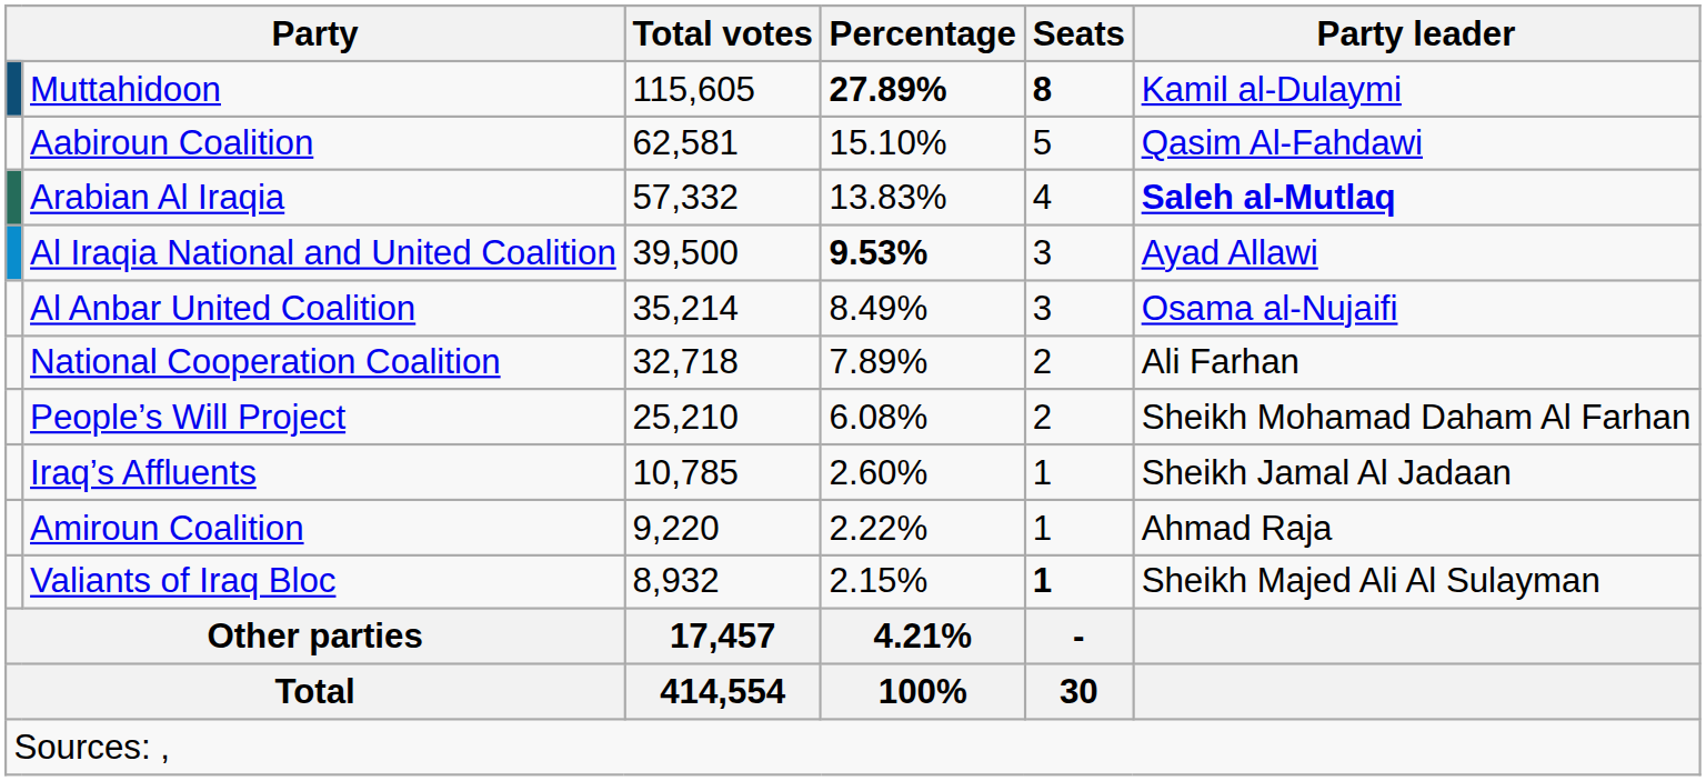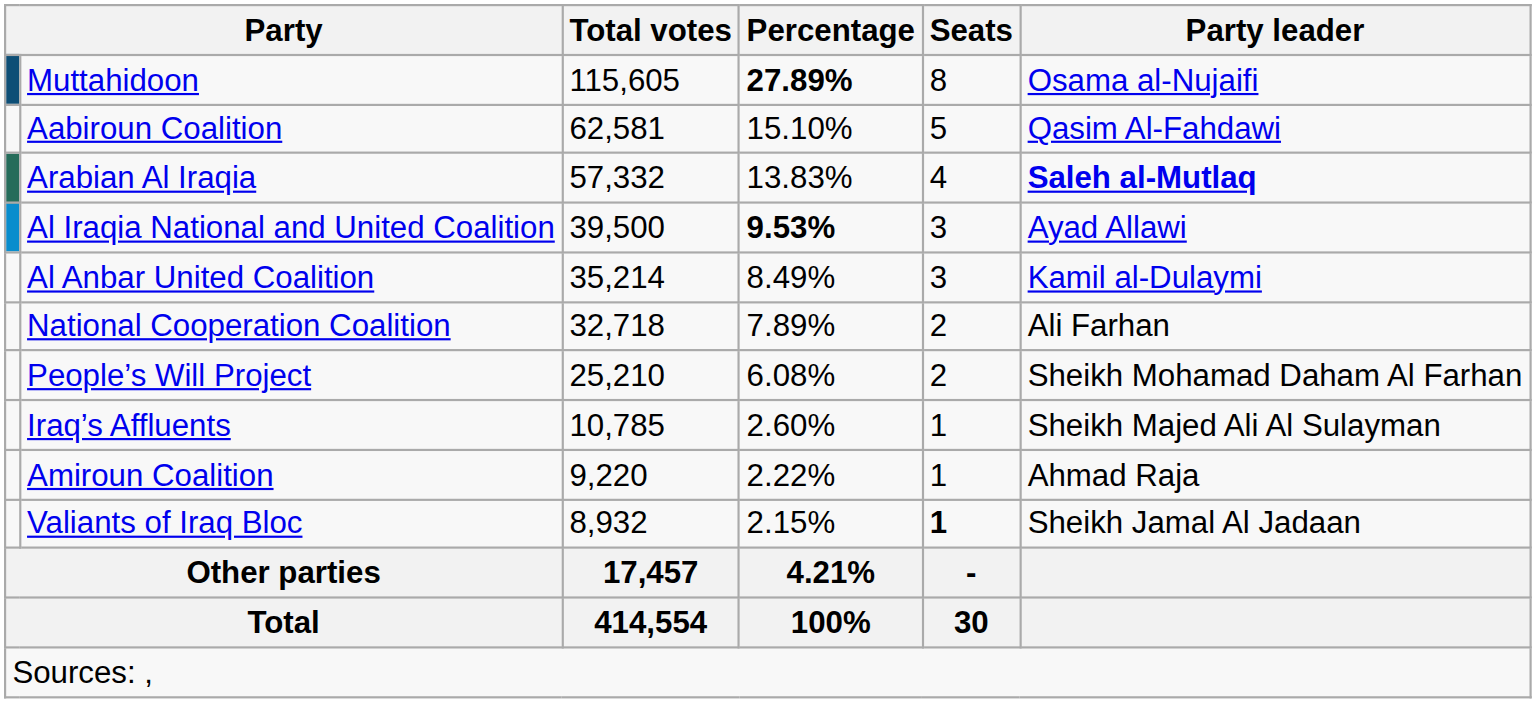 <table class="wikitable sortable" style="border:1px solid #8888aa; background-color:#f8f8f8; padding:0px; font-size:90%;">
 <tr style="background-color:#E9E9E9">
 <th colspan=2>Party</th>
 <th>Total votes</th>
 <th>Percentage</th>
 <th>Seats</th>
 <th>Party leader</th>
 </tr>
 <tr>
 <td bgcolor="#0D4E76"></td>
 <td><a href='#'>Muttahidoon</a></td>
 <td>115,605</td>
 <td><strong>27.89%</strong></td>
-<td><strong>8</strong></td>
-<td><a href='#'>Kamil al-Dulaymi</a></td>
+<td>8</td>
+<td><a href='#'>Osama al-Nujaifi</a></td>
 </tr>
 <tr>
 <td></td>
 <td><a href='#'>Aabiroun Coalition</a></td>
 <td>62,581</td>
 <td>15.10%</td>
 <td>5</td>
 <td><a href='#'>Qasim Al-Fahdawi</a></td>
 </tr>
 <tr>
 <td bgcolor="#256C5A"></td>
 <td><a href='#'>Arabian Al Iraqia</a></td>
 <td>57,332</td>
 <td>13.83%</td>
 <td>4</td>
 <td><strong><a href='#'>Saleh al-Mutlaq</a></strong></td>
 </tr>
 <tr>
 <td bgcolor="#098DCD"></td>
 <td><a href='#'>Al Iraqia National and United Coalition</a></td>
 <td>39,500</td>
 <td><strong>9.53%</strong></td>
 <td>3</td>
 <td><a href='#'>Ayad Allawi</a></td>
 </tr>
 <tr>
 <td></td>
 <td><a href='#'>Al Anbar United Coalition</a></td>
 <td>35,214</td>
 <td>8.49%</td>
 <td>3</td>
-<td><a href='#'>Osama al-Nujaifi</a></td>
+<td><a href='#'>Kamil al-Dulaymi</a></td>
 </tr>
 <tr>
 <td></td>
 <td><a href='#'>National Cooperation Coalition</a></td>
 <td>32,718</td>
 <td>7.89%</td>
 <td>2</td>
 <td>Ali Farhan</td>
 </tr>
 <tr>
 <td></td>
 <td><a href='#'>People’s Will Project</a></td>
 <td>25,210</td>
 <td>6.08%</td>
 <td>2</td>
 <td>Sheikh Mohamad Daham Al Farhan</td>
 </tr>
 <tr>
 <td></td>
 <td><a href='#'>Iraq’s Affluents</a></td>
 <td>10,785</td>
 <td>2.60%</td>
 <td>1</td>
-<td>Sheikh Jamal Al Jadaan</td>
+<td>Sheikh Majed Ali Al Sulayman</td>
 </tr>
 <tr>
 <td></td>
 <td><a href='#'>Amiroun Coalition</a></td>
 <td>9,220</td>
 <td>2.22%</td>
 <td>1</td>
 <td>Ahmad Raja</td>
 </tr>
 <tr>
 <td></td>
 <td><a href='#'>Valiants of Iraq Bloc</a></td>
 <td>8,932</td>
 <td>2.15%</td>
 <td><strong>1</strong></td>
-<td>Sheikh Majed Ali Al Sulayman</td>
+<td>Sheikh Jamal Al Jadaan</td>
 </tr>
 <tr>
 <th colspan=2>Other parties</th>
 <th>17,457</th>
 <th>4.21%</th>
 <th>-</th>
 <th></th>
 </tr>
 <tr>
 <th colspan=2><strong>Total</strong></th>
 <th><strong>414,554</strong></th>
 <th><strong>100%</strong></th>
 <th><strong>30</strong></th>
 <th></th>
 </tr>
 <tr>
 <td colspan=7 align=left>Sources: , </td>
 </tr>
 </table>
